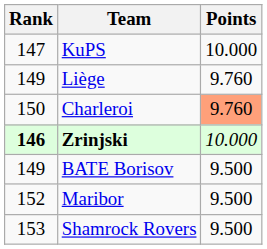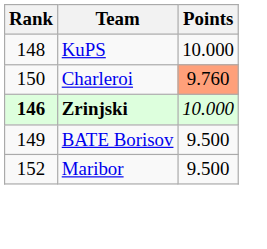 <table class="wikitable" style="text-align: center;">
 <tr>
 <th>Rank</th>
 <th>Team</th>
 <th>Points</th>
 </tr>
 <tr>
-<td>147</td>
+<td>148</td>
 <td align=left> <a href='#'>KuPS</a></td>
 <td>10.000</td>
-</tr>
-<tr>
-<td>149</td>
-<td align=left> <a href='#'>Liège</a></td>
-<td>9.760</td>
 </tr>
 <tr>
 <td>150</td>
 <td align=left> <a href='#'>Charleroi</a></td>
 <td style="background: lightsalmon;">9.760</td>
 </tr>
 <tr bgcolor="#ddffdd">
 <td><strong>146</strong></td>
 <td align=left> <strong>Zrinjski</strong></td>
 <td><em>10.000<strong></td>
 </tr>
 <tr>
 <td>149</td>
 <td align=left> <a href='#'>BATE Borisov</a></td>
 <td>9.500</td>
 </tr>
 <tr>
 <td>152</td>
 <td align=left> <a href='#'>Maribor</a></td>
 <td>9.500</td>
 </tr>
-<tr>
-<td>153</td>
-<td align=left> <a href='#'>Shamrock Rovers</a></td>
-<td>9.500</td>
-</tr>
 </table>
